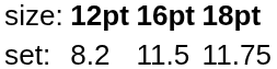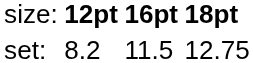 <table style="margin-left:40px;">
 <tr>
 <td>size:</td>
 <td><strong>12pt</strong></td>
 <td><strong>16pt</strong></td>
 <td><strong>18pt</strong></td>
 </tr>
 <tr>
 <td>set:</td>
 <td>8.2</td>
 <td>11.5</td>
-<td>11.75</td>
+<td>12.75</td>
 </tr>
 </table>
